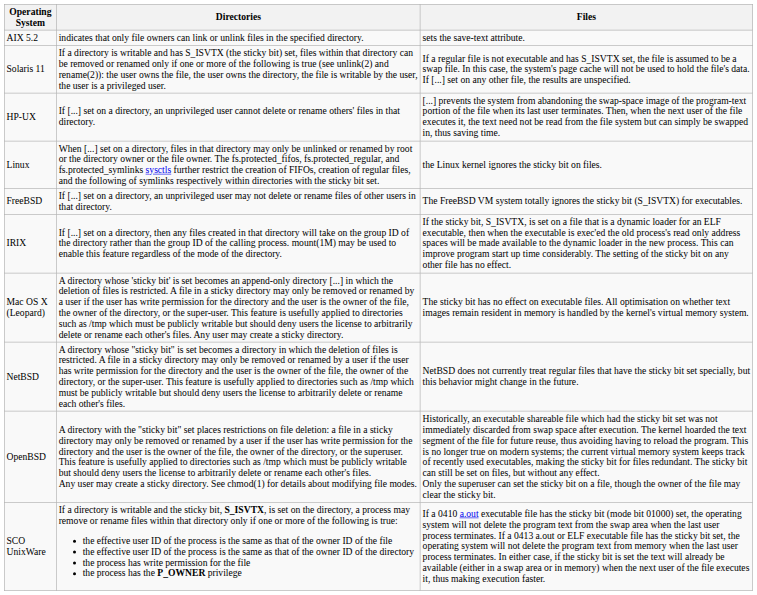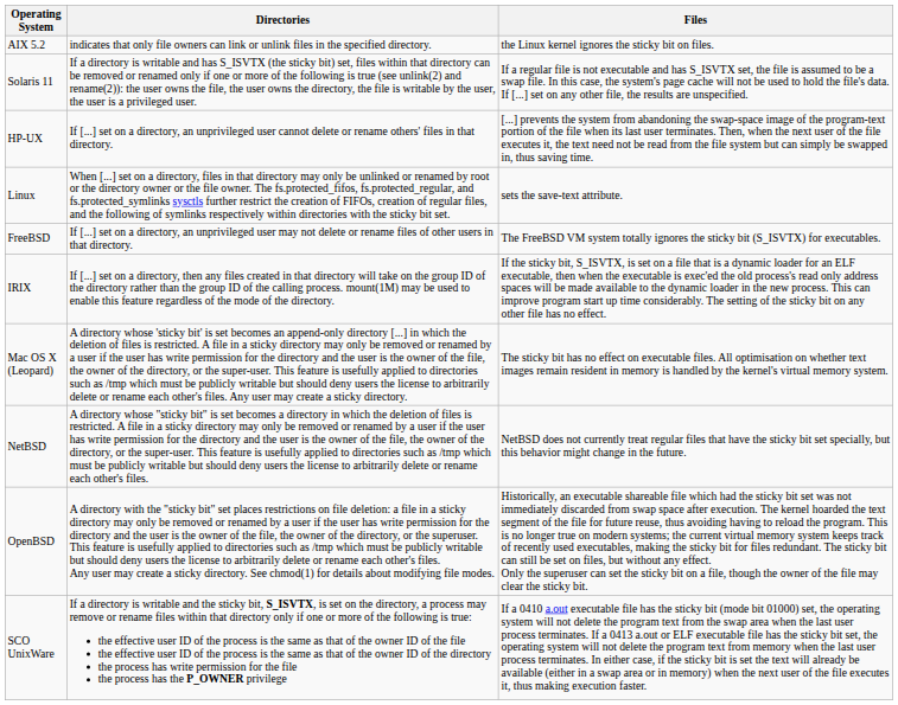 <table class="wikitable">
 <tr>
 <th>Operating System</th>
 <th>Directories</th>
 <th>Files</th>
 </tr>
 <tr>
 <td>AIX 5.2</td>
 <td>indicates that only file owners can link or unlink files in the specified directory.</td>
-<td>sets the save-text attribute.</td>
+<td>the Linux kernel ignores the sticky bit on files.</td>
 </tr>
 <tr>
 <td>Solaris 11</td>
 <td>If a directory is writable and has S_ISVTX (the sticky bit) set, files within that directory can be removed or renamed only if one or more of the following is true (see unlink(2) and rename(2)): the user owns the file, the user owns the directory, the file is writable by the user, the user is a privileged user.</td>
 <td>If a regular file is not executable and has S_ISVTX set, the file is assumed to be a swap file. In this case, the system's page cache will not be used to hold the file's data. If [...] set on any other file, the results are unspecified.</td>
 </tr>
 <tr>
 <td>HP-UX</td>
 <td>If [...] set on a directory, an unprivileged user cannot delete or rename others' files in that directory.</td>
 <td>[...] prevents the system from abandoning the swap-space image of the program-text portion of the file when its last user terminates. Then, when the next user of the file executes it, the text need not be read from the file system but can simply be swapped in, thus saving time.</td>
 </tr>
 <tr>
 <td>Linux</td>
 <td>When [...] set on a directory, files in that directory may only be unlinked or renamed by root or the directory owner or the file owner. The fs.protected_fifos, fs.protected_regular, and fs.protected_symlinks <a href='#'>sysctls</a> further restrict the creation of FIFOs, creation of regular files, and the following of symlinks respectively within directories with the sticky bit set.</td>
-<td>the Linux kernel ignores the sticky bit on files.</td>
+<td>sets the save-text attribute.</td>
 </tr>
 <tr>
 <td>FreeBSD</td>
 <td>If [...] set on a directory, an unprivileged user may not delete or rename files of other users in that directory.</td>
 <td>The FreeBSD VM system totally ignores the sticky bit (S_ISVTX) for executables.</td>
 </tr>
 <tr>
 <td>IRIX</td>
 <td>If [...] set on a directory, then any files created in that directory will take on the group ID of the directory rather than the group ID of the calling process. mount(1M) may be used to enable this feature regardless of the mode of the directory.</td>
 <td>If the sticky bit, S_ISVTX, is set on a file that is a dynamic loader for an ELF executable, then when the executable is exec'ed the old process's read only address spaces will be made available to the dynamic loader in the new process. This can improve program start up time considerably. The setting of the sticky bit on any other file has no effect.</td>
 </tr>
 <tr>
 <td>Mac OS X (Leopard)</td>
 <td>A directory whose 'sticky bit' is set becomes an append-only directory [...] in which the deletion of files is restricted. A file in a sticky directory may only be removed or renamed by a user if the user has write permission for the directory and the user is the owner of the file, the owner of the directory, or the super-user. This feature is usefully applied to directories such as /tmp which must be publicly writable but should deny users the license to arbitrarily delete or rename each other's files. Any user may create a sticky directory.</td>
 <td>The sticky bit has no effect on executable files. All optimisation on whether text images remain resident in memory is handled by the kernel's virtual memory system.</td>
 </tr>
 <tr>
 <td>NetBSD</td>
 <td>A directory whose "sticky bit" is set becomes a directory in which the deletion of files is restricted. A file in a sticky directory may only be removed or renamed by a user if the user has write permission for the directory and the user is the owner of the file, the owner of the directory, or the super-user. This feature is usefully applied to directories such as /tmp which must be publicly writable but should deny users the license to arbitrarily delete or rename each other's files.</td>
 <td>NetBSD does not currently treat regular files that have the sticky bit set specially, but this behavior might change in the future.</td>
 </tr>
 <tr>
 <td>OpenBSD</td>
 <td>A directory with the "sticky bit" set places restrictions on file deletion: a file in a sticky directory may only be removed or renamed by a user if the user has write permission for the directory and the user is the owner of the file, the owner of the directory, or the superuser. This feature is usefully applied to directories such as /tmp which must be publicly writable but should deny users the license to arbitrarily delete or rename each other's files.<br>Any user may create a sticky directory. See chmod(1) for details about modifying file modes.</td>
 <td>Historically, an executable shareable file which had the sticky bit set was not immediately discarded from swap space after execution. The kernel hoarded the text segment of the file for future reuse, thus avoiding having to reload the program. This is no longer true on modern systems; the current virtual memory system keeps track of recently used executables, making the sticky bit for files redundant. The sticky bit can still be set on files, but without any effect.<br>Only the superuser can set the sticky bit on a file, though the owner of the file may clear the sticky bit.</td>
 </tr>
 <tr>
 <td>SCO UnixWare</td>
 <td>If a directory is writable and the sticky bit, <strong>S_ISVTX</strong>, is set on the directory, a process may remove or rename files within that directory only if one or more of the following is true:<br><ul><li>the effective user ID of the process is the same as that of the owner ID of the file</li><li>the effective user ID of the process is the same as that of the owner ID of the directory</li><li>the process has write permission for the file</li><li>the process has the <strong>P_OWNER</strong> privilege</li></ul></td>
 <td>If a 0410 <a href='#'>a.out</a> executable file has the sticky bit (mode bit 01000) set, the operating system will not delete the program text from the swap area when the last user process terminates. If a 0413 a.out or ELF executable file has the sticky bit set, the operating system will not delete the program text from memory when the last user process terminates. In either case, if the sticky bit is set the text will already be available (either in a swap area or in memory) when the next user of the file executes it, thus making execution faster.</td>
 </tr>
 </table>
